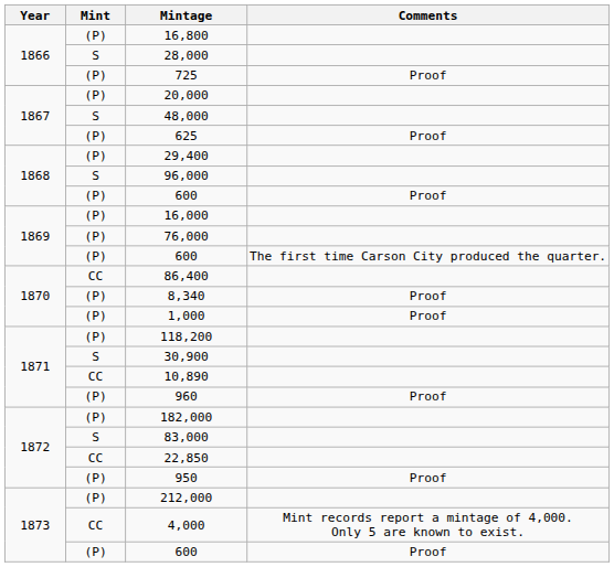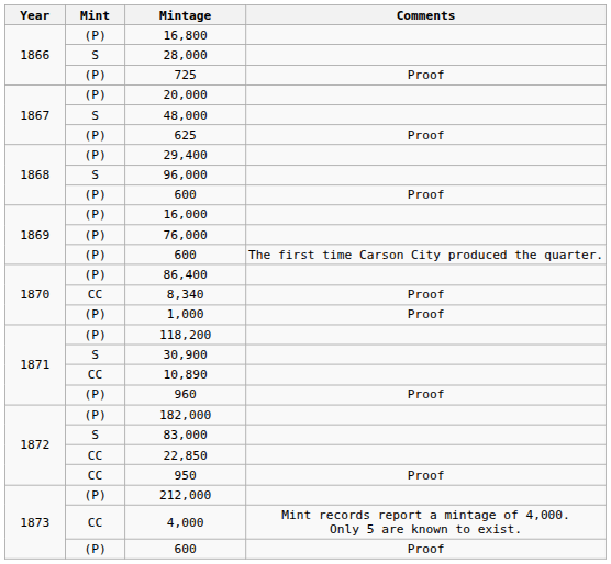 <table class="wikitable sortable" style="min-width:65%; text-align:center;">
 <tr>
 <th width="10%">Year</th>
 <th width="10%">Mint</th>
 <th width="20%">Mintage</th>
 <th width="60%">Comments</th>
 </tr>
 <tr>
 <td rowspan="3">1866</td>
 <td>(P)</td>
 <td>16,800</td>
 <td></td>
 </tr>
 <tr>
 <td>S</td>
 <td>28,000</td>
 <td></td>
 </tr>
 <tr>
 <td>(P)</td>
 <td>725</td>
 <td>Proof</td>
 </tr>
 <tr>
 <td rowspan="3">1867</td>
 <td>(P)</td>
 <td>20,000</td>
 <td></td>
 </tr>
 <tr>
 <td>S</td>
 <td>48,000</td>
 <td></td>
 </tr>
 <tr>
 <td>(P)</td>
 <td>625</td>
 <td>Proof</td>
 </tr>
 <tr>
 <td rowspan="3">1868</td>
 <td>(P)</td>
 <td>29,400</td>
 <td></td>
 </tr>
 <tr>
 <td>S</td>
 <td>96,000</td>
 <td></td>
 </tr>
 <tr>
 <td>(P)</td>
 <td>600</td>
 <td>Proof</td>
 </tr>
 <tr>
 <td rowspan="3">1869</td>
 <td>(P)</td>
 <td>16,000</td>
 <td></td>
 </tr>
 <tr>
 <td>(P)</td>
 <td>76,000</td>
 <td></td>
 </tr>
 <tr>
 <td>(P)</td>
 <td>600</td>
 <td>The first time Carson City produced the quarter.</td>
 </tr>
 <tr>
 <td rowspan="3">1870</td>
-<td>CC</td>
+<td>(P)</td>
 <td>86,400</td>
 <td></td>
 </tr>
 <tr>
-<td>(P)</td>
+<td>CC</td>
 <td>8,340</td>
 <td>Proof</td>
 </tr>
 <tr>
 <td>(P)</td>
 <td>1,000</td>
 <td>Proof</td>
 </tr>
 <tr>
 <td rowspan="4">1871</td>
 <td>(P)</td>
 <td>118,200</td>
 <td></td>
 </tr>
 <tr>
 <td>S</td>
 <td>30,900</td>
 <td></td>
 </tr>
 <tr>
 <td>CC</td>
 <td>10,890</td>
 <td></td>
 </tr>
 <tr>
 <td>(P)</td>
 <td>960</td>
 <td>Proof</td>
 </tr>
 <tr>
 <td rowspan="4">1872</td>
 <td>(P)</td>
 <td>182,000</td>
 <td></td>
 </tr>
 <tr>
 <td>S</td>
 <td>83,000</td>
 <td></td>
 </tr>
 <tr>
 <td>CC</td>
 <td>22,850</td>
 <td></td>
 </tr>
 <tr>
-<td>(P)</td>
+<td>CC</td>
 <td>950</td>
 <td>Proof</td>
 </tr>
 <tr>
 <td rowspan="3">1873</td>
 <td>(P)</td>
 <td>212,000</td>
 <td></td>
 </tr>
 <tr>
 <td>CC</td>
 <td>4,000</td>
 <td>Mint records report a mintage of 4,000.<br>Only 5 are known to exist.</td>
 </tr>
 <tr>
 <td>(P)</td>
 <td>600</td>
 <td>Proof</td>
 </tr>
 </table>
